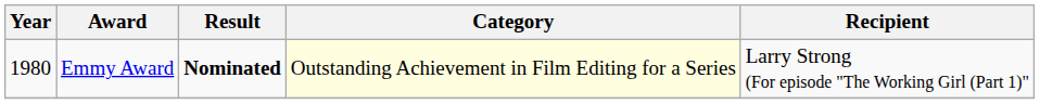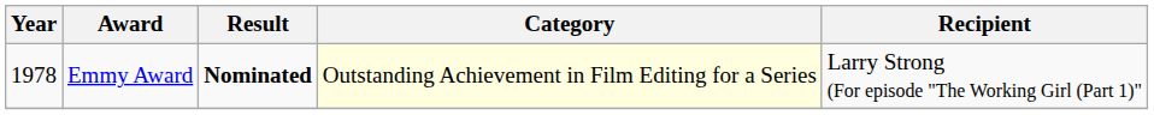 <table class="wikitable" style="font-size: 90%;">
 <tr>
 <th>Year</th>
 <th>Award</th>
 <th>Result</th>
 <th>Category</th>
 <th>Recipient</th>
 </tr>
 <tr>
-<td>1980</td>
+<td>1978</td>
 <td><a href='#'>Emmy Award</a></td>
 <td><strong>Nominated</strong></td>
 <td style="background: lightyellow;">Outstanding Achievement in Film Editing for a Series</td>
 <td>Larry Strong<br><small>(For episode "The Working Girl (Part 1)"</small></td>
 </tr>
 <tr>
 </tr>
 </table>
